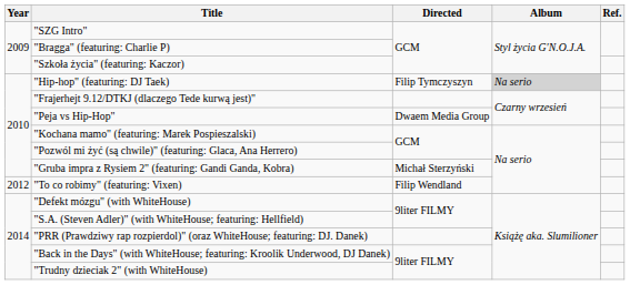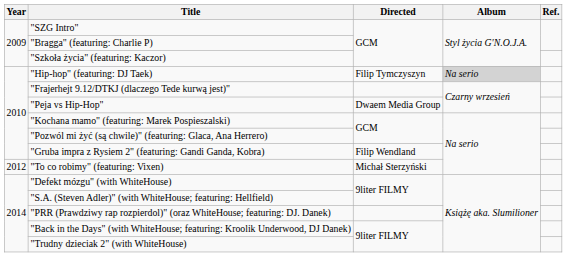 <table class="wikitable">
 <tr>
 <th>Year</th>
 <th>Title</th>
 <th>Directed</th>
 <th>Album</th>
 <th>Ref.</th>
 </tr>
 <tr>
 <td rowspan="3">2009</td>
 <td>"SZG Intro"</td>
 <td rowspan="3">GCM</td>
 <td rowspan=3><em>Styl życia G'N.O.J.A.</em></td>
 <td rowspan=2></td>
 </tr>
 <tr>
 <td>"Bragga" (featuring: Charlie P)</td>
 </tr>
 <tr>
 <td>"Szkoła życia" (featuring: Kaczor)</td>
 <td></td>
 </tr>
 <tr>
 <td rowspan="6">2010</td>
 <td>"Hip-hop" (featuring: DJ Taek)</td>
 <td>Filip Tymczyszyn</td>
 <td style="background: lightgrey;"><em>Na serio</em></td>
 <td></td>
 </tr>
 <tr>
 <td>"Frajerhejt 9.12/DTKJ (dlaczego Tede kurwą jest)"</td>
 <td></td>
 <td rowspan=2><em>Czarny wrzesień</em></td>
 <td></td>
 </tr>
 <tr>
 <td>"Peja vs Hip-Hop"</td>
 <td>Dwaem Media Group</td>
 <td></td>
 </tr>
 <tr>
 <td>"Kochana mamo" (featuring: Marek Pospieszalski)</td>
 <td rowspan=2>GCM</td>
 <td rowspan=4><em>Na serio</em></td>
 <td></td>
 </tr>
 <tr>
 <td>"Pozwól mi żyć (są chwile)" (featuring: Glaca, Ana Herrero)</td>
 <td></td>
 </tr>
 <tr>
 <td>"Gruba impra z Rysiem 2" (featuring: Gandi Ganda, Kobra)</td>
-<td>Michał Sterzyński</td>
+<td>Filip Wendland</td>
 <td></td>
 </tr>
 <tr>
 <td>2012</td>
 <td>"To co robimy" (featuring: Vixen)</td>
-<td>Filip Wendland</td>
+<td>Michał Sterzyński</td>
 <td></td>
 </tr>
 <tr>
 <td rowspan=5>2014</td>
 <td>"Defekt mózgu" (with WhiteHouse)</td>
 <td rowspan=2>9liter FILMY</td>
 <td rowspan=5><em>Książę aka. Slumilioner</em></td>
 <td></td>
 </tr>
 <tr>
 <td>"S.A. (Steven Adler)" (with WhiteHouse; featuring: Hellfield)</td>
 <td></td>
 </tr>
 <tr>
 <td>"PRR (Prawdziwy rap rozpierdol)" (oraz WhiteHouse; featuring: DJ. Danek)</td>
 <td></td>
 <td></td>
 </tr>
 <tr>
 <td>"Back in the Days" (with WhiteHouse; featuring: Kroolik Underwood, DJ Danek)</td>
 <td rowspan=2>9liter FILMY</td>
 <td></td>
 </tr>
 <tr>
 <td>"Trudny dzieciak 2" (with WhiteHouse)</td>
 <td></td>
 </tr>
 </table>
